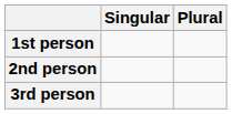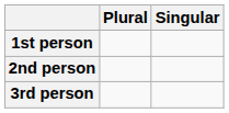 <table class="wikitable">
 <tr>
 <th></th>
+<th>Plural</th>
 <th>Singular</th>
-<th>Plural</th>
 </tr>
 <tr>
 <th>1st person</th>
 <td></td>
 <td></td>
 </tr>
 <tr>
 <th>2nd person</th>
 <td></td>
 <td></td>
 </tr>
 <tr>
 <th>3rd person</th>
 <td></td>
 <td></td>
 </tr>
 </table>
